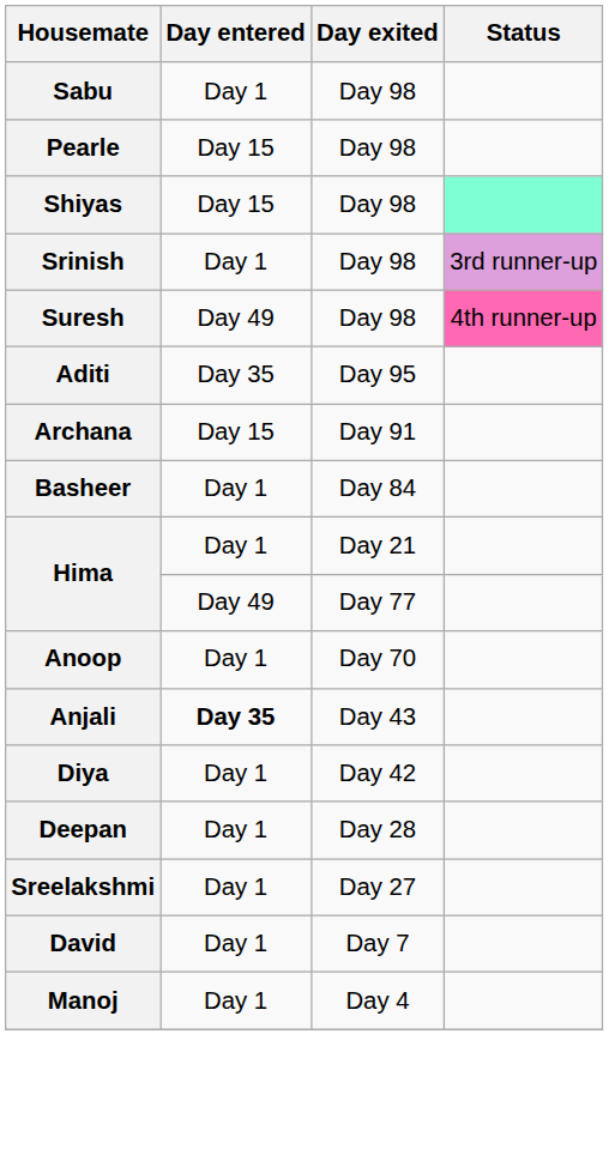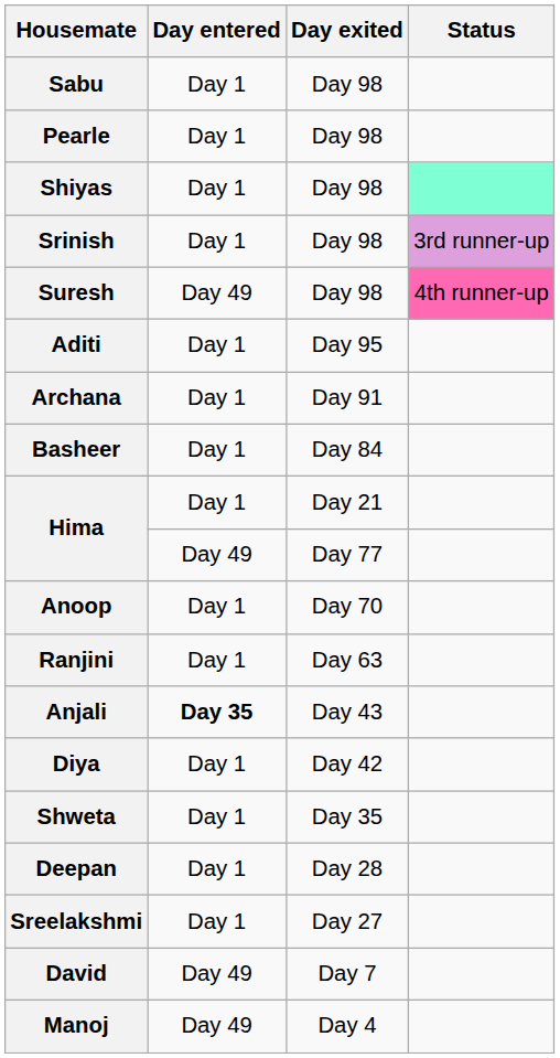 <table class="wikitable sortable plainrowheaders" style=" text-align:center; line-height:30px; width:auto;">
 <tr>
 <th scope="col">Housemate</th>
 <th scope="col">Day entered</th>
 <th scope="col">Day exited</th>
 <th scope="col">Status</th>
 </tr>
 <tr>
 <th scope="row">Sabu</th>
 <td>Day 1</td>
 <td>Day 98</td>
 <td></td>
 </tr>
 <tr>
 <th scope="row">Pearle</th>
-<td>Day  15</td>
+<td>Day 1</td>
 <td>Day 98</td>
 <td></td>
 </tr>
 <tr>
 <th scope="row">Shiyas</th>
-<td>Day  15</td>
+<td>Day 1</td>
 <td>Day 98</td>
 <td style="background:#7FFFD4;"></td>
 </tr>
 <tr>
 <th scope="row">Srinish</th>
 <td>Day 1</td>
 <td>Day 98</td>
 <td style="background:#DDA0DD;">3rd runner-up</td>
 </tr>
 <tr>
 <th scope="row">Suresh</th>
 <td>Day 49</td>
 <td>Day 98</td>
 <td style="background:#FF69B4;">4th runner-up</td>
 </tr>
 <tr>
 <th scope="row">Aditi</th>
-<td>Day 35</td>
+<td>Day 1</td>
 <td>Day 95</td>
 <td></td>
 </tr>
 <tr>
 <th scope="row">Archana</th>
-<td>Day  15</td>
+<td>Day 1</td>
 <td>Day 91</td>
 <td></td>
 </tr>
 <tr>
 <th scope="row">Basheer</th>
 <td>Day 1</td>
 <td>Day 84</td>
 <td></td>
 </tr>
 <tr>
 <th scope="row" rowspan="2">Hima</th>
 <td>Day 1</td>
 <td>Day 21</td>
 <td></td>
 </tr>
 <tr>
 <td>Day 49</td>
 <td>Day 77</td>
 <td></td>
 </tr>
 <tr>
 <th scope="row">Anoop</th>
 <td>Day 1</td>
 <td>Day 70</td>
 <td></td>
 </tr>
 <tr>
+<th scope="row">Ranjini</th>
+<td>Day 1</td>
+<td>Day 63</td>
+<td></td>
+</tr>
+<tr>
 <th scope="row">Anjali</th>
 <td><strong>Day 35</strong></td>
 <td>Day 43</td>
 <td></td>
 </tr>
 <tr>
 <th scope="row">Diya</th>
 <td>Day 1</td>
 <td>Day 42</td>
+<td></td>
+</tr>
+<tr>
+<th scope="row">Shweta</th>
+<td>Day 1</td>
+<td>Day 35</td>
 <td></td>
 </tr>
 <tr>
 <th scope="row">Deepan</th>
 <td>Day 1</td>
 <td>Day 28</td>
 <td></td>
 </tr>
 <tr>
 <th scope="row">Sreelakshmi</th>
 <td>Day 1</td>
 <td>Day 27</td>
 <td></td>
 </tr>
 <tr>
 <th scope="row">David</th>
-<td>Day 1</td>
+<td>Day 49</td>
 <td>Day 7</td>
 <td></td>
 </tr>
 <tr>
 <th scope="row">Manoj</th>
-<td>Day 1</td>
+<td>Day 49</td>
 <td>Day 4</td>
 <td></td>
 </tr>
 <tr>
 </tr>
 </table>
